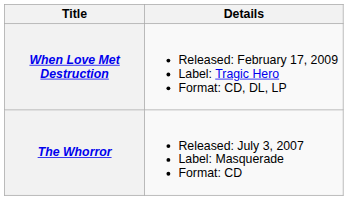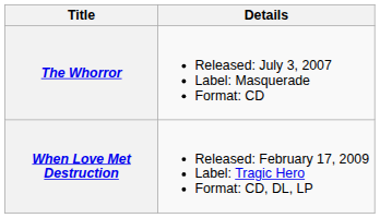 <table class="wikitable plainrowheaders">
 <tr>
 <th style="width:175px;">Title</th>
 <th style="width:250px;">Details</th>
 </tr>
 <tr>
+<th scope="row"><em><a href='#'>The Whorror</a></em></th>
+<td><br><ul><li>Released: July 3, 2007</li><li>Label: Masquerade</li><li>Format: CD</li></ul></td>
+</tr>
+<tr>
 <th scope="row"><em><a href='#'>When Love Met Destruction</a></em></th>
 <td><br><ul><li>Released: February 17, 2009</li><li>Label: <a href='#'>Tragic Hero</a></li><li>Format: CD, DL, LP</li></ul></td>
 </tr>
-<tr>
-<th scope="row"><em><a href='#'>The Whorror</a></em></th>
-<td><br><ul><li>Released: July 3, 2007</li><li>Label: Masquerade</li><li>Format: CD</li></ul></td>
-</tr>
 </table>
